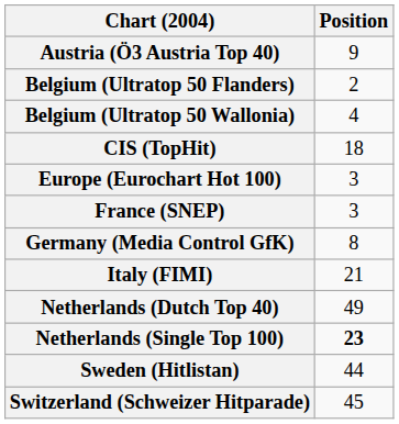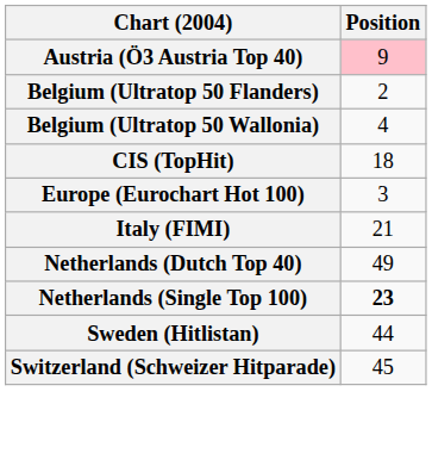 <table class="wikitable sortable plainrowheaders" style="text-align:center">
 <tr>
 <th>Chart (2004)</th>
 <th>Position</th>
 </tr>
 <tr>
 <th scope="row">Austria (Ö3 Austria Top 40)</th>
-<td>9</td>
+<td style="background: pink;">9</td>
 </tr>
 <tr>
 <th scope="row">Belgium (Ultratop 50 Flanders)</th>
 <td>2</td>
 </tr>
 <tr>
 <th scope="row">Belgium (Ultratop 50 Wallonia)</th>
 <td>4</td>
 </tr>
 <tr>
 <th scope="row">CIS (TopHit)</th>
 <td>18</td>
 </tr>
 <tr>
 <th scope="row">Europe (Eurochart Hot 100)</th>
 <td>3</td>
-</tr>
-<tr>
-<th scope="row">France (SNEP)</th>
-<td>3</td>
-</tr>
-<tr>
-<th scope="row">Germany (Media Control GfK)</th>
-<td>8</td>
 </tr>
 <tr>
 <th scope="row">Italy (FIMI)</th>
 <td>21</td>
 </tr>
 <tr>
 <th scope="row">Netherlands (Dutch Top 40)</th>
 <td>49</td>
 </tr>
 <tr>
 <th scope="row">Netherlands (Single Top 100)</th>
 <td><strong>23</strong></td>
 </tr>
 <tr>
 <th scope="row">Sweden (Hitlistan)</th>
 <td>44</td>
 </tr>
 <tr>
 <th scope="row">Switzerland (Schweizer Hitparade)</th>
 <td>45</td>
 </tr>
 </table>
